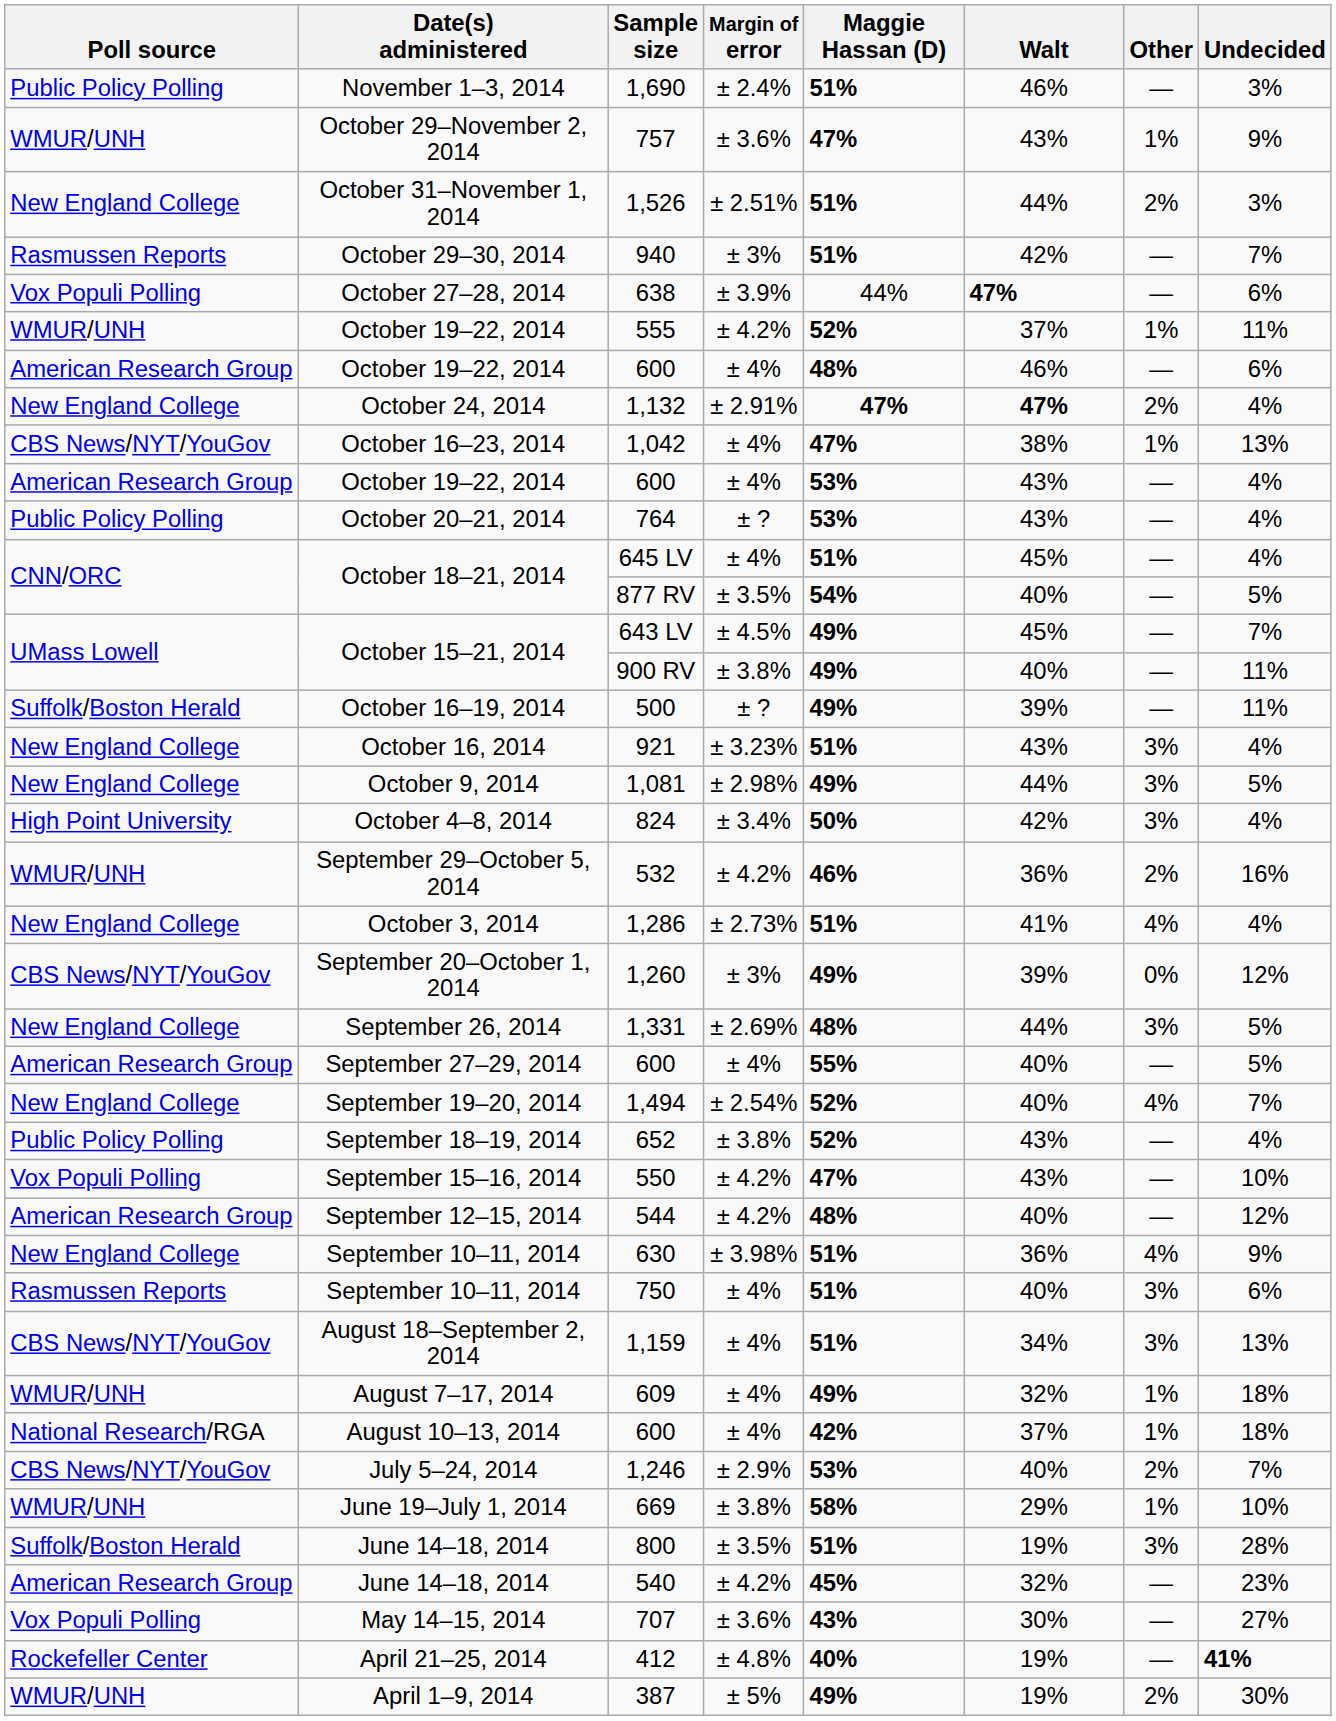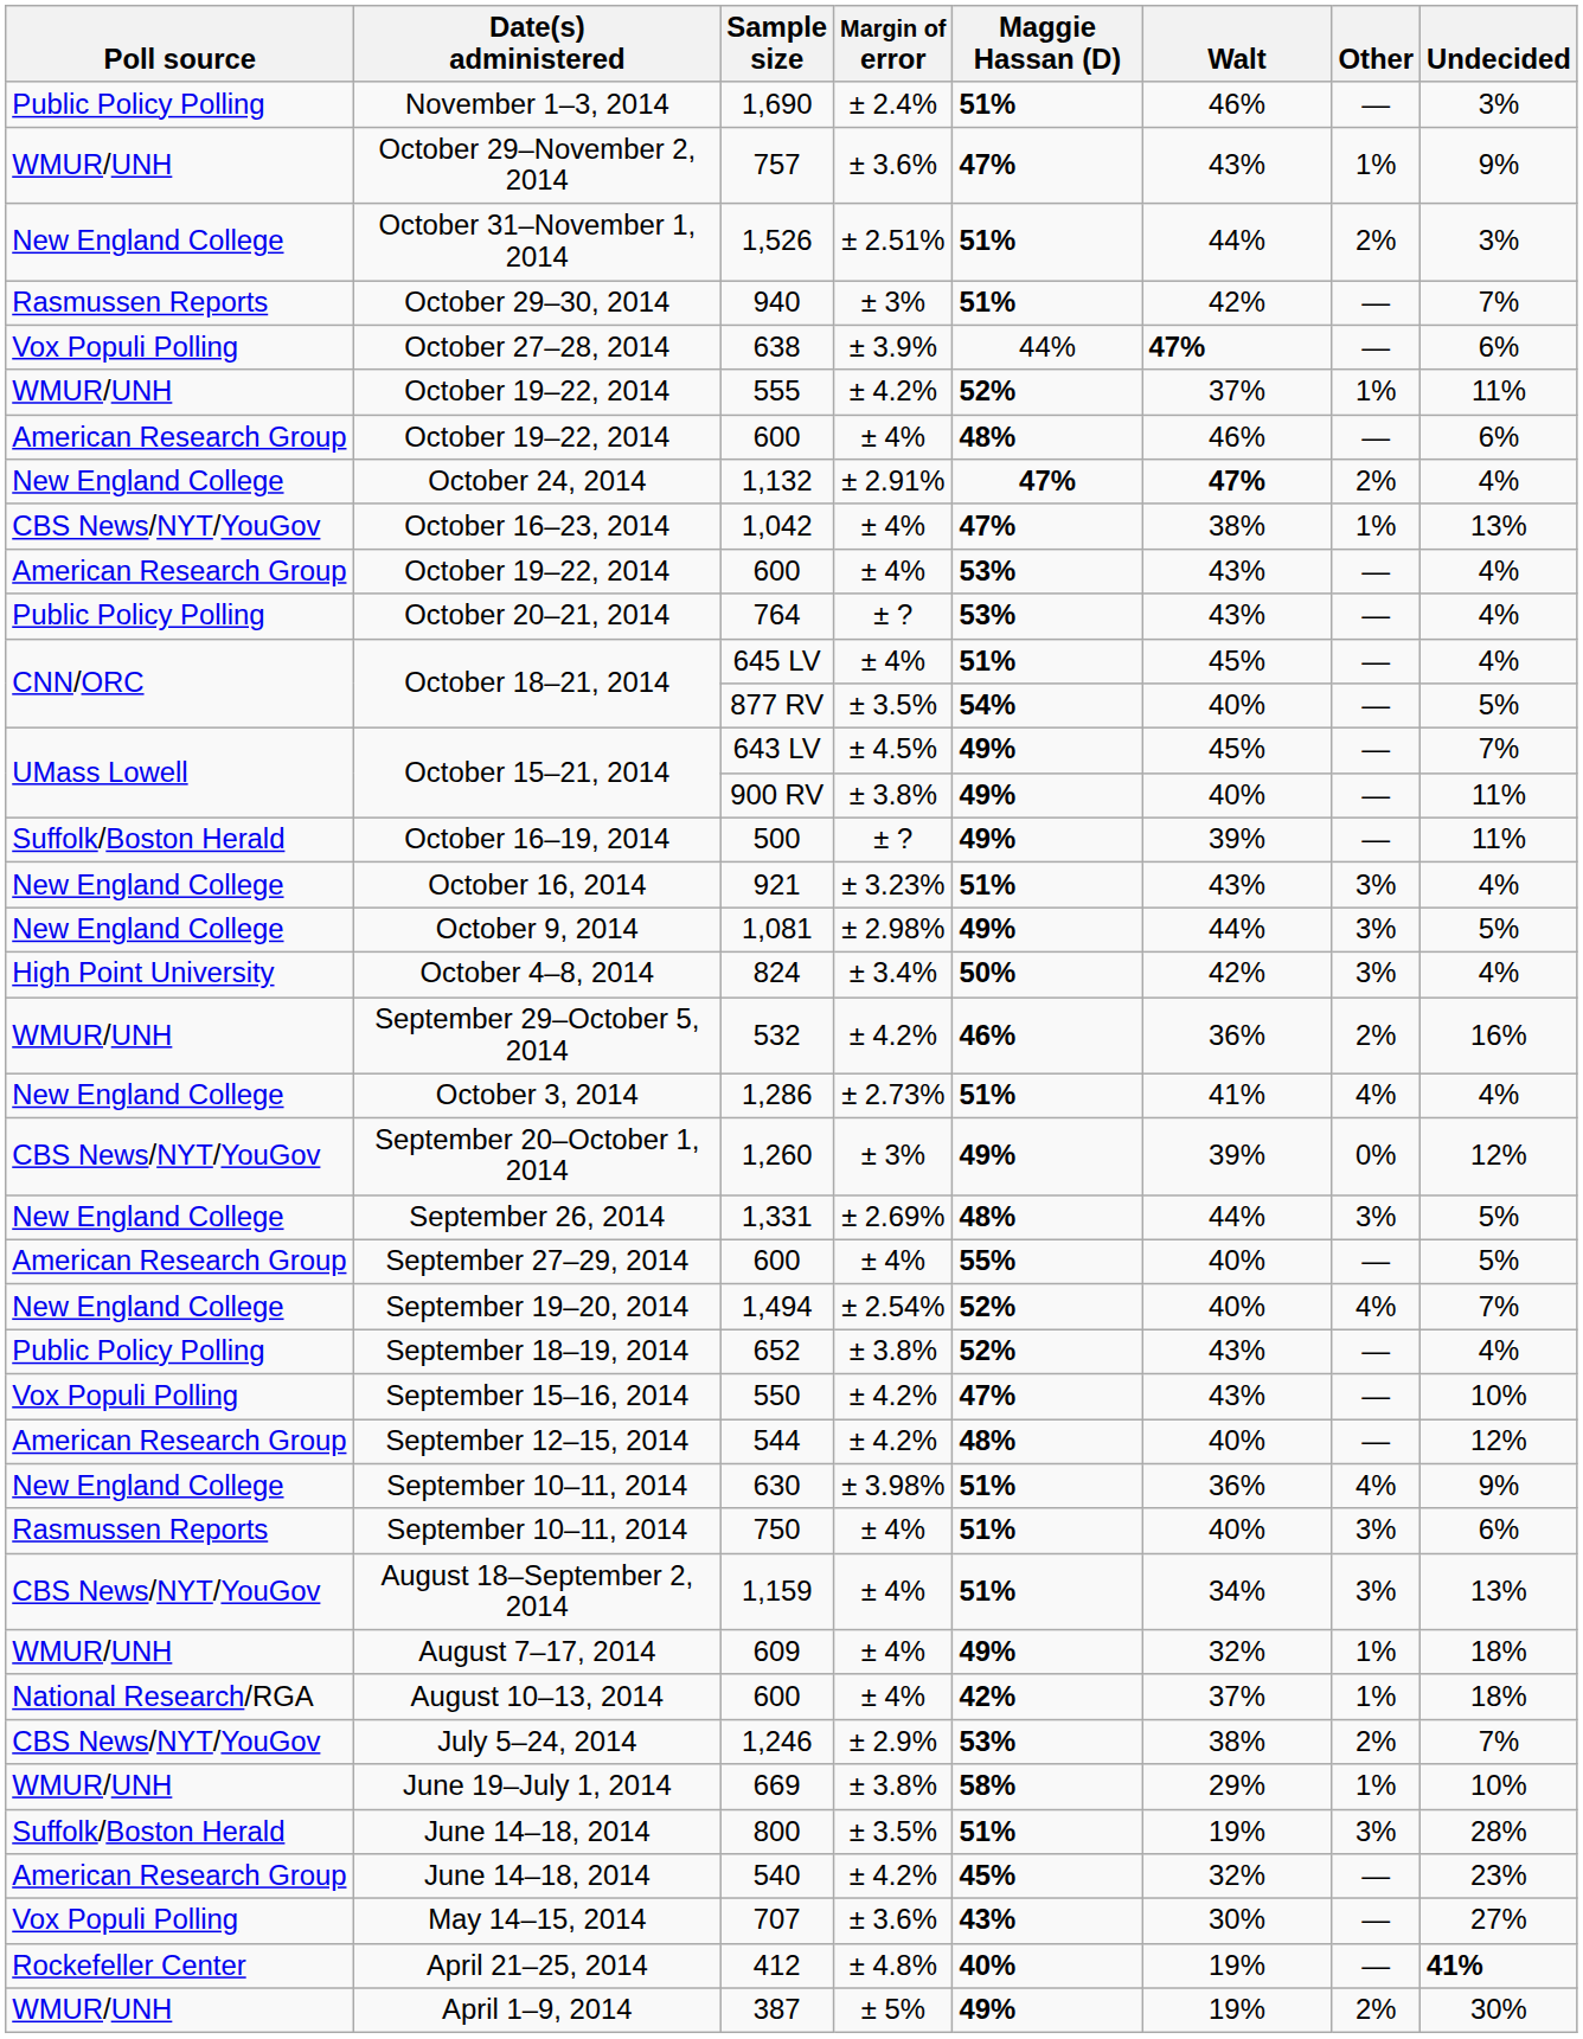 <table class="wikitable">
 <tr valign= bottom>
 <th style="width:190px;">Poll source</th>
 <th style="width:200px;">Date(s)<br>administered</th>
 <th class=small>Sample<br>size</th>
 <th><small>Margin of</small><br>error</th>
 <th style="width:100px;">Maggie<br>Hassan (D)</th>
 <th style="width:100px;">Walt<br></th>
 <th>Other</th>
 <th>Undecided</th>
 </tr>
 <tr>
 <td><a href='#'>Public Policy Polling</a></td>
 <td align=center>November 1–3, 2014</td>
 <td align=center>1,690</td>
 <td align=center>± 2.4%</td>
 <td><strong>51%</strong></td>
 <td align=center>46%</td>
 <td align=center>—</td>
 <td align=center>3%</td>
 </tr>
 <tr>
 <td><a href='#'>WMUR</a>/<a href='#'>UNH</a></td>
 <td align=center>October 29–November 2, 2014</td>
 <td align=center>757</td>
 <td align=center>± 3.6%</td>
 <td><strong>47%</strong></td>
 <td align=center>43%</td>
 <td align=center>1%</td>
 <td align=center>9%</td>
 </tr>
 <tr>
 <td><a href='#'>New England College</a></td>
 <td align=center>October 31–November 1, 2014</td>
 <td align=center>1,526</td>
 <td align=center>± 2.51%</td>
 <td><strong>51%</strong></td>
 <td align=center>44%</td>
 <td align=center>2%</td>
 <td align=center>3%</td>
 </tr>
 <tr>
 <td><a href='#'>Rasmussen Reports</a></td>
 <td align=center>October 29–30, 2014</td>
 <td align=center>940</td>
 <td align=center>± 3%</td>
 <td><strong>51%</strong></td>
 <td align=center>42%</td>
 <td align=center>—</td>
 <td align=center>7%</td>
 </tr>
 <tr>
 <td><a href='#'>Vox Populi Polling</a></td>
 <td align=center>October 27–28, 2014</td>
 <td align=center>638</td>
 <td align=center>± 3.9%</td>
 <td align=center>44%</td>
 <td><strong>47%</strong></td>
 <td align=center>—</td>
 <td align=center>6%</td>
 </tr>
 <tr>
 <td><a href='#'>WMUR</a>/<a href='#'>UNH</a></td>
 <td align=center>October 19–22, 2014</td>
 <td align=center>555</td>
 <td align=center>± 4.2%</td>
 <td><strong>52%</strong></td>
 <td align=center>37%</td>
 <td align=center>1%</td>
 <td align=center>11%</td>
 </tr>
 <tr>
 <td><a href='#'>American Research Group</a></td>
 <td align=center>October 19–22, 2014</td>
 <td align=center>600</td>
 <td align=center>± 4%</td>
 <td><strong>48%</strong></td>
 <td align=center>46%</td>
 <td align=center>—</td>
 <td align=center>6%</td>
 </tr>
 <tr>
 <td><a href='#'>New England College</a></td>
 <td align=center>October 24, 2014</td>
 <td align=center>1,132</td>
 <td align=center>± 2.91%</td>
 <td align=center><strong>47%</strong></td>
 <td align=center><strong>47%</strong></td>
 <td align=center>2%</td>
 <td align=center>4%</td>
 </tr>
 <tr>
 <td><a href='#'>CBS News</a>/<a href='#'>NYT</a>/<a href='#'>YouGov</a></td>
 <td align=center>October 16–23, 2014</td>
 <td align=center>1,042</td>
 <td align=center>± 4%</td>
 <td><strong>47%</strong></td>
 <td align=center>38%</td>
 <td align=center>1%</td>
 <td align=center>13%</td>
 </tr>
 <tr>
 <td><a href='#'>American Research Group</a></td>
 <td align=center>October 19–22, 2014</td>
 <td align=center>600</td>
 <td align=center>± 4%</td>
 <td><strong>53%</strong></td>
 <td align=center>43%</td>
 <td align=center>—</td>
 <td align=center>4%</td>
 </tr>
 <tr>
 <td><a href='#'>Public Policy Polling</a></td>
 <td align=center>October 20–21, 2014</td>
 <td align=center>764</td>
 <td align=center>± ?</td>
 <td><strong>53%</strong></td>
 <td align=center>43%</td>
 <td align=center>—</td>
 <td align=center>4%</td>
 </tr>
 <tr>
 <td rowspan=2><a href='#'>CNN</a>/<a href='#'>ORC</a></td>
 <td align=center rowspan=2>October 18–21, 2014</td>
 <td align=center>645 LV</td>
 <td align=center>± 4%</td>
 <td><strong>51%</strong></td>
 <td align=center>45%</td>
 <td align=center>—</td>
 <td align=center>4%</td>
 </tr>
 <tr>
 <td align=center>877 RV</td>
 <td align=center>± 3.5%</td>
 <td><strong>54%</strong></td>
 <td align=center>40%</td>
 <td align=center>—</td>
 <td align=center>5%</td>
 </tr>
 <tr>
 <td rowspan=2><a href='#'>UMass Lowell</a></td>
 <td align=center rowspan=2>October 15–21, 2014</td>
 <td align=center>643 LV</td>
 <td align=center>± 4.5%</td>
 <td><strong>49%</strong></td>
 <td align=center>45%</td>
 <td align=center>—</td>
 <td align=center>7%</td>
 </tr>
 <tr>
 <td align=center>900 RV</td>
 <td align=center>± 3.8%</td>
 <td><strong>49%</strong></td>
 <td align=center>40%</td>
 <td align=center>—</td>
 <td align=center>11%</td>
 </tr>
 <tr>
 <td><a href='#'>Suffolk</a>/<a href='#'>Boston Herald</a></td>
 <td align=center>October 16–19, 2014</td>
 <td align=center>500</td>
 <td align=center>± ?</td>
 <td><strong>49%</strong></td>
 <td align=center>39%</td>
 <td align=center>—</td>
 <td align=center>11%</td>
 </tr>
 <tr>
 <td><a href='#'>New England College</a></td>
 <td align=center>October 16, 2014</td>
 <td align=center>921</td>
 <td align=center>± 3.23%</td>
 <td><strong>51%</strong></td>
 <td align=center>43%</td>
 <td align=center>3%</td>
 <td align=center>4%</td>
 </tr>
 <tr>
 <td><a href='#'>New England College</a></td>
 <td align=center>October 9, 2014</td>
 <td align=center>1,081</td>
 <td align=center>± 2.98%</td>
 <td><strong>49%</strong></td>
 <td align=center>44%</td>
 <td align=center>3%</td>
 <td align=center>5%</td>
 </tr>
 <tr>
 <td><a href='#'>High Point University</a></td>
 <td align=center>October 4–8, 2014</td>
 <td align=center>824</td>
 <td align=center>± 3.4%</td>
 <td><strong>50%</strong></td>
 <td align=center>42%</td>
 <td align=center>3%</td>
 <td align=center>4%</td>
 </tr>
 <tr>
 <td><a href='#'>WMUR</a>/<a href='#'>UNH</a></td>
 <td align=center>September 29–October 5, 2014</td>
 <td align=center>532</td>
 <td align=center>± 4.2%</td>
 <td><strong>46%</strong></td>
 <td align=center>36%</td>
 <td align=center>2%</td>
 <td align=center>16%</td>
 </tr>
 <tr>
 <td><a href='#'>New England College</a></td>
 <td align=center>October 3, 2014</td>
 <td align=center>1,286</td>
 <td align=center>± 2.73%</td>
 <td><strong>51%</strong></td>
 <td align=center>41%</td>
 <td align=center>4%</td>
 <td align=center>4%</td>
 </tr>
 <tr>
 <td><a href='#'>CBS News</a>/<a href='#'>NYT</a>/<a href='#'>YouGov</a></td>
 <td align=center>September 20–October 1, 2014</td>
 <td align=center>1,260</td>
 <td align=center>± 3%</td>
 <td><strong>49%</strong></td>
 <td align=center>39%</td>
 <td align=center>0%</td>
 <td align=center>12%</td>
 </tr>
 <tr>
 <td><a href='#'>New England College</a></td>
 <td align=center>September 26, 2014</td>
 <td align=center>1,331</td>
 <td align=center>± 2.69%</td>
 <td><strong>48%</strong></td>
 <td align=center>44%</td>
 <td align=center>3%</td>
 <td align=center>5%</td>
 </tr>
 <tr>
 <td><a href='#'>American Research Group</a></td>
 <td align=center>September 27–29, 2014</td>
 <td align=center>600</td>
 <td align=center>± 4%</td>
 <td><strong>55%</strong></td>
 <td align=center>40%</td>
 <td align=center>—</td>
 <td align=center>5%</td>
 </tr>
 <tr>
 <td><a href='#'>New England College</a></td>
 <td align=center>September 19–20, 2014</td>
 <td align=center>1,494</td>
 <td align=center>± 2.54%</td>
 <td><strong>52%</strong></td>
 <td align=center>40%</td>
 <td align=center>4%</td>
 <td align=center>7%</td>
 </tr>
 <tr>
 <td><a href='#'>Public Policy Polling</a></td>
 <td align=center>September 18–19, 2014</td>
 <td align=center>652</td>
 <td align=center>± 3.8%</td>
 <td><strong>52%</strong></td>
 <td align=center>43%</td>
 <td align=center>—</td>
 <td align=center>4%</td>
 </tr>
 <tr>
 <td><a href='#'>Vox Populi Polling</a></td>
 <td align=center>September 15–16, 2014</td>
 <td align=center>550</td>
 <td align=center>± 4.2%</td>
 <td><strong>47%</strong></td>
 <td align=center>43%</td>
 <td align=center>—</td>
 <td align=center>10%</td>
 </tr>
 <tr>
 <td><a href='#'>American Research Group</a></td>
 <td align=center>September 12–15, 2014</td>
 <td align=center>544</td>
 <td align=center>± 4.2%</td>
 <td><strong>48%</strong></td>
 <td align=center>40%</td>
 <td align=center>—</td>
 <td align=center>12%</td>
 </tr>
 <tr>
 <td><a href='#'>New England College</a></td>
 <td align=center>September 10–11, 2014</td>
 <td align=center>630</td>
 <td align=center>± 3.98%</td>
 <td><strong>51%</strong></td>
 <td align=center>36%</td>
 <td align=center>4%</td>
 <td align=center>9%</td>
 </tr>
 <tr>
 <td><a href='#'>Rasmussen Reports</a></td>
 <td align=center>September 10–11, 2014</td>
 <td align=center>750</td>
 <td align=center>± 4%</td>
 <td><strong>51%</strong></td>
 <td align=center>40%</td>
 <td align=center>3%</td>
 <td align=center>6%</td>
 </tr>
 <tr>
 <td><a href='#'>CBS News</a>/<a href='#'>NYT</a>/<a href='#'>YouGov</a></td>
 <td align=center>August 18–September 2, 2014</td>
 <td align=center>1,159</td>
 <td align=center>± 4%</td>
 <td><strong>51%</strong></td>
 <td align=center>34%</td>
 <td align=center>3%</td>
 <td align=center>13%</td>
 </tr>
 <tr>
 <td><a href='#'>WMUR</a>/<a href='#'>UNH</a></td>
 <td align=center>August 7–17, 2014</td>
 <td align=center>609</td>
 <td align=center>± 4%</td>
 <td><strong>49%</strong></td>
 <td align=center>32%</td>
 <td align=center>1%</td>
 <td align=center>18%</td>
 </tr>
 <tr>
 <td><a href='#'>National Research</a>/RGA</td>
 <td align=center>August 10–13, 2014</td>
 <td align=center>600</td>
 <td align=center>± 4%</td>
 <td><strong>42%</strong></td>
 <td align=center>37%</td>
 <td align=center>1%</td>
 <td align=center>18%</td>
 </tr>
 <tr>
 <td><a href='#'>CBS News</a>/<a href='#'>NYT</a>/<a href='#'>YouGov</a></td>
 <td align=center>July 5–24, 2014</td>
 <td align=center>1,246</td>
 <td align=center>± 2.9%</td>
 <td><strong>53%</strong></td>
-<td align=center>40%</td>
+<td align=center>38%</td>
 <td align=center>2%</td>
 <td align=center>7%</td>
 </tr>
 <tr>
 <td><a href='#'>WMUR</a>/<a href='#'>UNH</a></td>
 <td align=center>June 19–July 1, 2014</td>
 <td align=center>669</td>
 <td align=center>± 3.8%</td>
 <td><strong>58%</strong></td>
 <td align=center>29%</td>
 <td align=center>1%</td>
 <td align=center>10%</td>
 </tr>
 <tr>
 <td><a href='#'>Suffolk</a>/<a href='#'>Boston Herald</a></td>
 <td align=center>June 14–18, 2014</td>
 <td align=center>800</td>
 <td align=center>± 3.5%</td>
 <td><strong>51%</strong></td>
 <td align=center>19%</td>
 <td align=center>3%</td>
 <td align=center>28%</td>
 </tr>
 <tr>
 <td><a href='#'>American Research Group</a></td>
 <td align=center>June 14–18, 2014</td>
 <td align=center>540</td>
 <td align=center>± 4.2%</td>
 <td><strong>45%</strong></td>
 <td align=center>32%</td>
 <td align=center>—</td>
 <td align=center>23%</td>
 </tr>
 <tr>
 <td><a href='#'>Vox Populi Polling</a></td>
 <td align=center>May 14–15, 2014</td>
 <td align=center>707</td>
 <td align=center>± 3.6%</td>
 <td><strong>43%</strong></td>
 <td align=center>30%</td>
 <td align=center>—</td>
 <td align=center>27%</td>
 </tr>
 <tr>
 <td><a href='#'>Rockefeller Center</a></td>
 <td align=center>April 21–25, 2014</td>
 <td align=center>412</td>
 <td align=center>± 4.8%</td>
 <td><strong>40%</strong></td>
 <td align=center>19%</td>
 <td align=center>—</td>
 <td><strong>41%</strong></td>
 </tr>
 <tr>
 <td><a href='#'>WMUR</a>/<a href='#'>UNH</a></td>
 <td align=center>April 1–9, 2014</td>
 <td align=center>387</td>
 <td align=center>± 5%</td>
 <td><strong>49%</strong></td>
 <td align=center>19%</td>
 <td align=center>2%</td>
 <td align=center>30%</td>
 </tr>
 </table>
